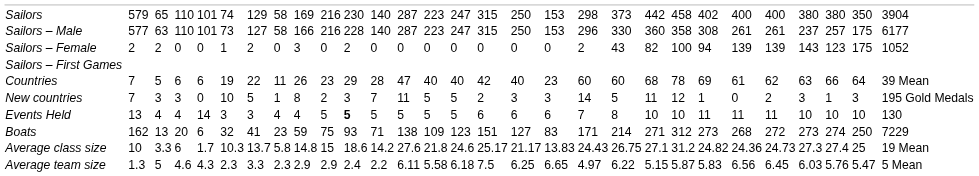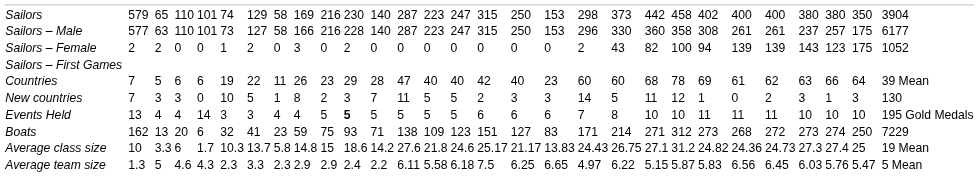 <table>
 <tr>
 </tr>
 <tr>
 </tr>
 <tr>
 </tr>
 <tr>
 </tr>
 <tr>
 </tr>
 <tr>
 </tr>
 <tr>
 </tr>
 <tr>
 </tr>
 <tr>
 </tr>
 <tr>
 </tr>
 <tr>
 </tr>
 <tr>
 </tr>
 <tr>
 </tr>
 <tr>
 </tr>
 <tr>
 </tr>
 <tr>
 </tr>
 <tr>
 </tr>
 <tr>
 </tr>
 <tr>
 </tr>
 <tr>
 </tr>
 <tr>
 </tr>
 <tr>
 </tr>
 <tr>
 </tr>
 <tr>
 </tr>
 <tr>
 </tr>
 <tr>
 </tr>
 <tr>
 </tr>
 <tr>
 </tr>
 <tr>
 </tr>
 <tr>
 </tr>
 <tr>
 </tr>
 <tr>
 </tr>
 <tr>
 </tr>
 <tr>
 </tr>
 <tr>
 </tr>
 <tr>
 </tr>
 <tr>
 </tr>
 <tr>
 </tr>
 <tr>
 </tr>
 <tr>
 </tr>
 <tr>
 </tr>
 <tr>
 </tr>
 <tr>
 </tr>
 <tr>
 </tr>
 <tr>
 </tr>
 <tr>
 </tr>
 <tr>
 </tr>
 <tr>
 </tr>
 <tr>
 </tr>
 <tr>
 </tr>
 <tr>
 </tr>
 <tr>
 </tr>
 <tr>
 </tr>
 <tr>
 </tr>
 <tr>
 </tr>
 <tr>
 </tr>
 <tr>
 </tr>
 <tr>
 </tr>
 <tr>
 </tr>
 <tr>
 </tr>
 <tr>
 </tr>
 <tr>
 </tr>
 <tr>
 </tr>
 <tr>
 </tr>
 <tr>
 </tr>
 <tr>
 </tr>
 <tr>
 </tr>
 <tr>
 </tr>
 <tr>
 </tr>
 <tr>
 </tr>
 <tr>
 </tr>
 <tr>
 </tr>
 <tr>
 </tr>
 <tr>
 </tr>
 <tr>
 </tr>
 <tr>
 </tr>
 <tr>
 </tr>
 <tr>
 </tr>
 <tr>
 </tr>
 <tr>
 </tr>
 <tr>
 </tr>
 <tr>
 </tr>
 <tr>
 </tr>
 <tr>
 </tr>
 <tr>
 </tr>
 <tr>
 </tr>
 <tr>
 </tr>
 <tr>
 </tr>
 <tr>
 </tr>
 <tr>
 </tr>
 <tr>
 </tr>
 <tr>
 </tr>
 <tr>
 </tr>
 <tr>
 </tr>
 <tr>
 </tr>
 <tr>
 </tr>
 <tr>
 </tr>
 <tr>
 </tr>
 <tr>
 </tr>
 <tr>
 </tr>
 <tr>
 </tr>
 <tr>
 </tr>
 <tr>
 </tr>
 <tr>
 </tr>
 <tr>
 </tr>
 <tr>
 </tr>
 <tr>
 </tr>
 <tr>
 </tr>
 <tr>
 </tr>
 <tr>
 </tr>
 <tr>
 </tr>
 <tr>
 </tr>
 <tr>
 </tr>
 <tr>
 </tr>
 <tr>
 </tr>
 <tr>
 </tr>
 <tr>
 </tr>
 <tr>
 </tr>
 <tr>
 </tr>
 <tr>
 </tr>
 <tr>
 </tr>
 <tr>
 </tr>
 <tr>
 </tr>
 <tr>
 </tr>
 <tr>
 </tr>
 <tr>
 </tr>
 <tr>
 </tr>
 <tr>
 </tr>
 <tr>
 </tr>
 <tr>
 </tr>
 <tr>
 <td colspan=32 bgcolor=lightgray></td>
 </tr>
 <tr>
 <td align=left><em>Sailors</em></td>
 <td></td>
 <td>579</td>
 <td></td>
 <td>65</td>
 <td>110</td>
 <td>101</td>
 <td>74</td>
 <td>129</td>
 <td>58</td>
 <td>169</td>
 <td>216</td>
 <td>230</td>
 <td>140</td>
 <td>287</td>
 <td>223</td>
 <td>247</td>
 <td>315</td>
 <td>250</td>
 <td>153</td>
 <td>298</td>
 <td>373</td>
 <td>442</td>
 <td>458</td>
 <td>402</td>
 <td>400</td>
 <td>400</td>
 <td>380</td>
 <td>380</td>
 <td>350</td>
 <td></td>
 <td>3904</td>
 </tr>
 <tr>
 <td align=left><em>Sailors – Male</em></td>
 <td></td>
 <td>577</td>
 <td></td>
 <td>63</td>
 <td>110</td>
 <td>101</td>
 <td>73</td>
 <td>127</td>
 <td>58</td>
 <td>166</td>
 <td>216</td>
 <td>228</td>
 <td>140</td>
 <td>287</td>
 <td>223</td>
 <td>247</td>
 <td>315</td>
 <td>250</td>
 <td>153</td>
 <td>296</td>
 <td>330</td>
 <td>360</td>
 <td>358</td>
 <td>308</td>
 <td>261</td>
 <td>261</td>
 <td>237</td>
 <td>257</td>
 <td>175</td>
 <td></td>
 <td>6177</td>
 </tr>
 <tr>
 <td align=left><em>Sailors – Female</em></td>
 <td></td>
 <td>2</td>
 <td></td>
 <td>2</td>
 <td>0</td>
 <td>0</td>
 <td>1</td>
 <td>2</td>
 <td>0</td>
 <td>3</td>
 <td>0</td>
 <td>2</td>
 <td>0</td>
 <td>0</td>
 <td>0</td>
 <td>0</td>
 <td>0</td>
 <td>0</td>
 <td>0</td>
 <td>2</td>
 <td>43</td>
 <td>82</td>
 <td>100</td>
 <td>94</td>
 <td>139</td>
 <td>139</td>
 <td>143</td>
 <td>123</td>
 <td>175</td>
 <td></td>
 <td>1052</td>
 </tr>
 <tr>
 <td align=left><em>Sailors – First Games</em></td>
 <td></td>
 <td></td>
 <td></td>
 <td></td>
 <td></td>
 <td></td>
 <td></td>
 <td></td>
 <td></td>
 <td></td>
 <td></td>
 <td></td>
 <td></td>
 <td></td>
 <td></td>
 <td></td>
 <td></td>
 <td></td>
 <td></td>
 <td></td>
 <td></td>
 <td></td>
 <td></td>
 <td></td>
 <td></td>
 <td></td>
 <td></td>
 <td></td>
 <td></td>
 <td></td>
 <td></td>
 </tr>
 <tr>
 <td align=left><em>Countries</em></td>
 <td></td>
 <td>7</td>
 <td></td>
 <td>5</td>
 <td>6</td>
 <td>6</td>
 <td>19</td>
 <td>22</td>
 <td>11</td>
 <td>26</td>
 <td>23</td>
 <td>29</td>
 <td>28</td>
 <td>47</td>
 <td>40</td>
 <td>40</td>
 <td>42</td>
 <td>40</td>
 <td>23</td>
 <td>60</td>
 <td>60</td>
 <td>68</td>
 <td>78</td>
 <td>69</td>
 <td>61</td>
 <td>62</td>
 <td>63</td>
 <td>66</td>
 <td>64</td>
 <td></td>
 <td>39 Mean</td>
 </tr>
 <tr>
 <td align=left><em>New countries</em></td>
 <td></td>
 <td>7</td>
 <td></td>
 <td>3</td>
 <td>3</td>
 <td>0</td>
 <td>10</td>
 <td>5</td>
 <td>1</td>
 <td>8</td>
 <td>2</td>
 <td>3</td>
 <td>7</td>
 <td>11</td>
 <td>5</td>
 <td>5</td>
 <td>2</td>
 <td>3</td>
 <td>3</td>
 <td>14</td>
 <td>5</td>
 <td>11</td>
 <td>12</td>
 <td>1</td>
 <td>0</td>
 <td>2</td>
 <td>3</td>
 <td>1</td>
 <td>3</td>
 <td></td>
-<td>195 Gold Medals</td>
+<td>130</td>
 </tr>
 <tr>
 <td align=left><em>Events Held</em></td>
 <td></td>
 <td>13</td>
 <td></td>
 <td>4</td>
 <td>4</td>
 <td>14</td>
 <td>3</td>
 <td>3</td>
 <td>4</td>
 <td>4</td>
 <td>5</td>
 <td><strong>5</strong></td>
 <td>5</td>
 <td>5</td>
 <td>5</td>
 <td>5</td>
 <td>6</td>
 <td>6</td>
 <td>6</td>
 <td>7</td>
 <td>8</td>
 <td>10</td>
 <td>10</td>
 <td>11</td>
 <td>11</td>
 <td>11</td>
 <td>10</td>
 <td>10</td>
 <td>10</td>
 <td></td>
-<td>130</td>
+<td>195 Gold Medals</td>
 </tr>
 <tr>
 <td align=left><em>Boats</em></td>
 <td></td>
 <td>162</td>
 <td></td>
 <td>13</td>
 <td>20</td>
 <td>6</td>
 <td>32</td>
 <td>41</td>
 <td>23</td>
 <td>59</td>
 <td>75</td>
 <td>93</td>
 <td>71</td>
 <td>138</td>
 <td>109</td>
 <td>123</td>
 <td>151</td>
 <td>127</td>
 <td>83</td>
 <td>171</td>
 <td>214</td>
 <td>271</td>
 <td>312</td>
 <td>273</td>
 <td>268</td>
 <td>272</td>
 <td>273</td>
 <td>274</td>
 <td>250</td>
 <td></td>
 <td>7229</td>
 </tr>
 <tr>
 <td align=left><em>Average class size</em></td>
 <td></td>
 <td>10</td>
 <td></td>
 <td>3.3</td>
 <td>6</td>
 <td>1.7</td>
 <td>10.3</td>
 <td>13.7</td>
 <td>5.8</td>
 <td>14.8</td>
 <td>15</td>
 <td>18.6</td>
 <td>14.2</td>
 <td>27.6</td>
 <td>21.8</td>
 <td>24.6</td>
 <td>25.17</td>
 <td>21.17</td>
 <td>13.83</td>
 <td>24.43</td>
 <td>26.75</td>
 <td>27.1</td>
 <td>31.2</td>
 <td>24.82</td>
 <td>24.36</td>
 <td>24.73</td>
 <td>27.3</td>
 <td>27.4</td>
 <td>25</td>
 <td></td>
 <td>19 Mean</td>
 </tr>
 <tr>
 <td align=left><em>Average team size</em></td>
 <td></td>
 <td>1.3</td>
 <td></td>
 <td>5</td>
 <td>4.6</td>
 <td>4.3</td>
 <td>2.3</td>
 <td>3.3</td>
 <td>2.3</td>
 <td>2.9</td>
 <td>2.9</td>
 <td>2.4</td>
 <td>2.2</td>
 <td>6.11</td>
 <td>5.58</td>
 <td>6.18</td>
 <td>7.5</td>
 <td>6.25</td>
 <td>6.65</td>
 <td>4.97</td>
 <td>6.22</td>
 <td>5.15</td>
 <td>5.87</td>
 <td>5.83</td>
 <td>6.56</td>
 <td>6.45</td>
 <td>6.03</td>
 <td>5.76</td>
 <td>5.47</td>
 <td></td>
 <td>5 Mean</td>
 </tr>
 </table>
